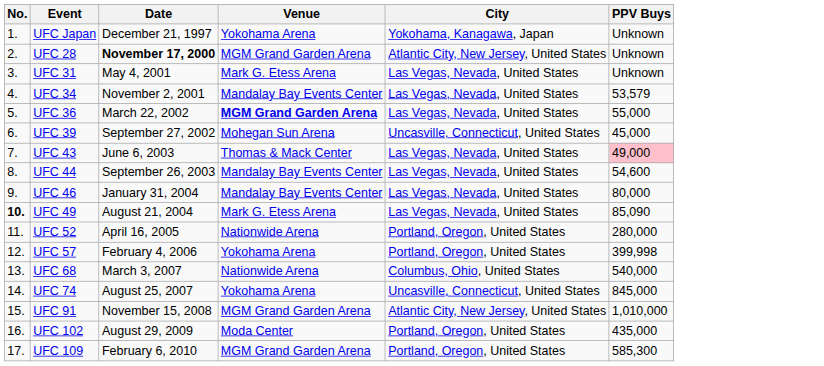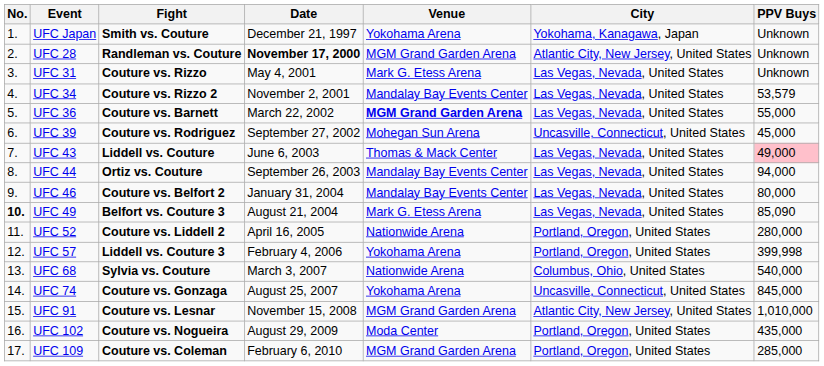 <table class="wikitable">
 <tr>
 <th>No.</th>
 <th>Event</th>
+<th>Fight</th>
 <th>Date</th>
 <th>Venue</th>
 <th>City</th>
 <th>PPV Buys</th>
 </tr>
 <tr>
 <td>1.</td>
 <td><a href='#'>UFC Japan</a></td>
+<td><strong>Smith vs. Couture</strong></td>
 <td>December 21, 1997</td>
 <td><a href='#'>Yokohama Arena</a></td>
 <td><a href='#'>Yokohama, Kanagawa</a>, Japan</td>
 <td>Unknown</td>
 </tr>
 <tr>
 <td>2.</td>
 <td><a href='#'>UFC 28</a></td>
+<td><strong>Randleman vs. Couture</strong></td>
 <td><strong>November 17, 2000</strong></td>
 <td><a href='#'>MGM Grand Garden Arena</a></td>
 <td><a href='#'>Atlantic City, New Jersey</a>, United States</td>
 <td>Unknown</td>
 </tr>
 <tr>
 <td>3.</td>
 <td><a href='#'>UFC 31</a></td>
+<td><strong>Couture vs. Rizzo</strong></td>
 <td>May 4, 2001</td>
 <td><a href='#'>Mark G. Etess Arena</a></td>
 <td><a href='#'>Las Vegas, Nevada</a>, United States</td>
 <td>Unknown</td>
 </tr>
 <tr>
 <td>4.</td>
 <td><a href='#'>UFC 34</a></td>
+<td><strong>Couture vs. Rizzo 2</strong></td>
 <td>November 2, 2001</td>
 <td><a href='#'>Mandalay Bay Events Center</a></td>
 <td><a href='#'>Las Vegas, Nevada</a>, United States</td>
 <td>53,579</td>
 </tr>
 <tr>
 <td>5.</td>
 <td><a href='#'>UFC 36</a></td>
+<td><strong>Couture vs. Barnett </strong></td>
 <td>March 22, 2002</td>
 <td><strong><a href='#'>MGM Grand Garden Arena</a></strong></td>
 <td><a href='#'>Las Vegas, Nevada</a>, United States</td>
 <td>55,000</td>
 </tr>
 <tr>
 <td>6.</td>
 <td><a href='#'>UFC 39</a></td>
+<td><strong>Couture vs. Rodriguez</strong></td>
 <td>September 27, 2002</td>
 <td><a href='#'>Mohegan Sun Arena</a></td>
 <td><a href='#'>Uncasville, Connecticut</a>, United States</td>
 <td>45,000</td>
 </tr>
 <tr>
 <td>7.</td>
 <td><a href='#'>UFC 43</a></td>
+<td><strong>Liddell vs. Couture</strong></td>
 <td>June 6, 2003</td>
 <td><a href='#'>Thomas & Mack Center</a></td>
 <td><a href='#'>Las Vegas, Nevada</a>, United States</td>
 <td style="background: pink;">49,000</td>
 </tr>
 <tr>
 <td>8.</td>
 <td><a href='#'>UFC 44</a></td>
+<td><strong>Ortiz vs. Couture</strong></td>
 <td>September 26, 2003</td>
 <td><a href='#'>Mandalay Bay Events Center</a></td>
 <td><a href='#'>Las Vegas, Nevada</a>, United States</td>
-<td>54,600</td>
+<td>94,000</td>
 </tr>
 <tr>
 <td>9.</td>
 <td><a href='#'>UFC 46</a></td>
+<td><strong>Couture vs. Belfort 2</strong></td>
 <td>January 31, 2004</td>
 <td><a href='#'>Mandalay Bay Events Center</a></td>
 <td><a href='#'>Las Vegas, Nevada</a>, United States</td>
 <td>80,000</td>
 </tr>
 <tr>
 <td><strong>10.</strong></td>
 <td><a href='#'>UFC 49</a></td>
+<td><strong>Belfort vs. Couture 3</strong></td>
 <td>August 21, 2004</td>
 <td><a href='#'>Mark G. Etess Arena</a></td>
 <td><a href='#'>Las Vegas, Nevada</a>, United States</td>
 <td>85,090</td>
 </tr>
 <tr>
 <td>11.</td>
 <td><a href='#'>UFC 52</a></td>
+<td><strong>Couture vs. Liddell 2</strong></td>
 <td>April 16, 2005</td>
 <td><a href='#'>Nationwide Arena</a></td>
 <td><a href='#'>Portland, Oregon</a>, United States</td>
 <td>280,000</td>
 </tr>
 <tr>
 <td>12.</td>
 <td><a href='#'>UFC 57</a></td>
+<td><strong>Liddell vs. Couture 3</strong></td>
 <td>February 4, 2006</td>
 <td><a href='#'>Yokohama Arena</a></td>
 <td><a href='#'>Portland, Oregon</a>, United States</td>
 <td>399,998</td>
 </tr>
 <tr>
 <td>13.</td>
 <td><a href='#'>UFC 68</a></td>
+<td><strong>Sylvia vs. Couture</strong></td>
 <td>March 3, 2007</td>
 <td><a href='#'>Nationwide Arena</a></td>
 <td><a href='#'>Columbus, Ohio</a>, United States</td>
 <td>540,000</td>
 </tr>
 <tr>
 <td>14.</td>
 <td><a href='#'>UFC 74</a></td>
+<td><strong>Couture vs. Gonzaga</strong></td>
 <td>August 25, 2007</td>
 <td><a href='#'>Yokohama Arena</a></td>
 <td><a href='#'>Uncasville, Connecticut</a>, United States</td>
 <td>845,000</td>
 </tr>
 <tr>
 <td>15.</td>
 <td><a href='#'>UFC 91</a></td>
+<td><strong>Couture vs. Lesnar</strong></td>
 <td>November 15, 2008</td>
 <td><a href='#'>MGM Grand Garden Arena</a></td>
 <td><a href='#'>Atlantic City, New Jersey</a>, United States</td>
 <td>1,010,000</td>
 </tr>
 <tr>
 <td>16.</td>
 <td><a href='#'>UFC 102</a></td>
+<td><strong>Couture vs. Nogueira</strong></td>
 <td>August 29, 2009</td>
 <td><a href='#'>Moda Center</a></td>
 <td><a href='#'>Portland, Oregon</a>, United States</td>
 <td>435,000</td>
 </tr>
 <tr>
 <td>17.</td>
 <td><a href='#'>UFC 109</a></td>
+<td><strong>Couture vs. Coleman</strong></td>
 <td>February 6, 2010</td>
 <td><a href='#'>MGM Grand Garden Arena</a></td>
 <td><a href='#'>Portland, Oregon</a>, United States</td>
-<td>585,300</td>
+<td>285,000</td>
 </tr>
 </table>
